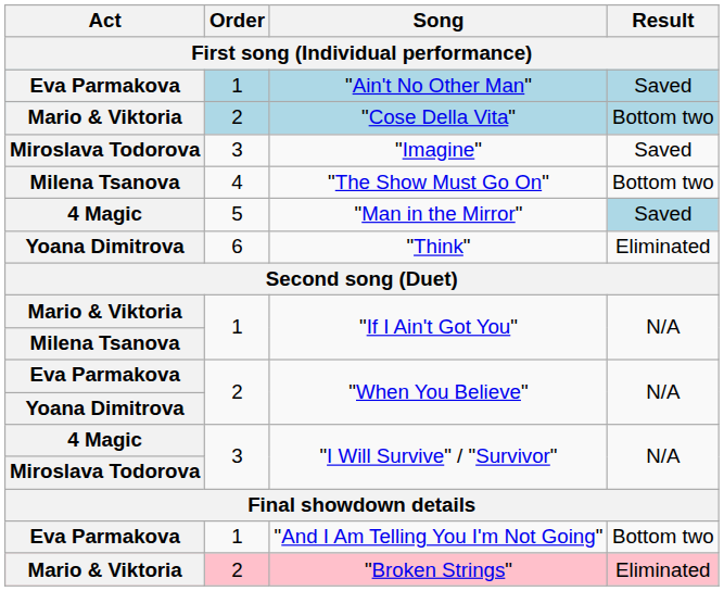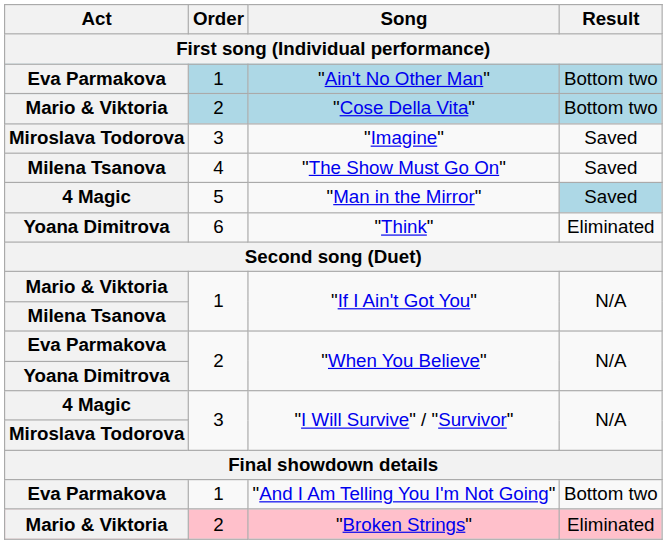 <table class="wikitable plainrowheaders" style="text-align:center;">
 <tr>
 <th scope="col">Act</th>
 <th scope="col">Order</th>
 <th scope="col">Song</th>
 <th scope="col">Result</th>
 </tr>
 <tr>
 <th colspan="4">First song (Individual performance)</th>
 </tr>
 <tr style="background:lightblue;">
 <th scope="row">Eva Parmakova</th>
 <td>1</td>
 <td>"<a href='#'>Ain't No Other Man</a>"</td>
-<td>Saved</td>
+<td>Bottom two</td>
 </tr>
 <tr style="background:lightblue;">
 <th scope="row">Mario & Viktoria</th>
 <td>2</td>
 <td>"<a href='#'>Cose Della Vita</a>"</td>
 <td>Bottom two</td>
 </tr>
 <tr>
 <th scope="row">Miroslava Todorova</th>
 <td>3</td>
 <td>"<a href='#'>Imagine</a>"</td>
 <td>Saved</td>
 </tr>
 <tr>
 <th scope="row">Milena Tsanova</th>
 <td>4</td>
 <td>"<a href='#'>The Show Must Go On</a>"</td>
-<td>Bottom two</td>
+<td>Saved</td>
 </tr>
 <tr>
 <th scope="row">4 Magic</th>
 <td>5</td>
 <td>"<a href='#'>Man in the Mirror</a>"</td>
 <td style="background: lightblue;">Saved</td>
 </tr>
 <tr>
 <th scope="row">Yoana Dimitrova</th>
 <td>6</td>
 <td>"<a href='#'>Think</a>"</td>
 <td>Eliminated</td>
 </tr>
 <tr>
 <th colspan="4">Second song (Duet)</th>
 </tr>
 <tr>
 <th scope="row">Mario & Viktoria</th>
 <td rowspan="2">1</td>
 <td rowspan="2">"<a href='#'>If I Ain't Got You</a>"</td>
 <td rowspan="2">N/A</td>
 </tr>
 <tr>
 <th scope="row">Milena Tsanova</th>
 </tr>
 <tr>
 <th scope="row">Eva Parmakova</th>
 <td rowspan="2">2</td>
 <td rowspan="2">"<a href='#'>When You Believe</a>"</td>
 <td rowspan="2">N/A</td>
 </tr>
 <tr>
 <th scope="row">Yoana Dimitrova</th>
 </tr>
 <tr>
 <th scope="row">4 Magic</th>
 <td rowspan="2">3</td>
 <td rowspan="2">"<a href='#'>I Will Survive</a>" / "<a href='#'>Survivor</a>"</td>
 <td rowspan="2">N/A</td>
 </tr>
 <tr>
 <th scope="row">Miroslava Todorova</th>
 </tr>
 <tr>
 <th colspan="4">Final showdown details</th>
 </tr>
 <tr>
 <th scope="row">Eva Parmakova</th>
 <td>1</td>
 <td>"<a href='#'>And I Am Telling You I'm Not Going</a>"</td>
 <td>Bottom two</td>
 </tr>
 <tr style="background:pink;">
 <th scope="row">Mario & Viktoria</th>
 <td>2</td>
 <td>"<a href='#'>Broken Strings</a>"</td>
 <td>Eliminated</td>
 </tr>
 </table>
